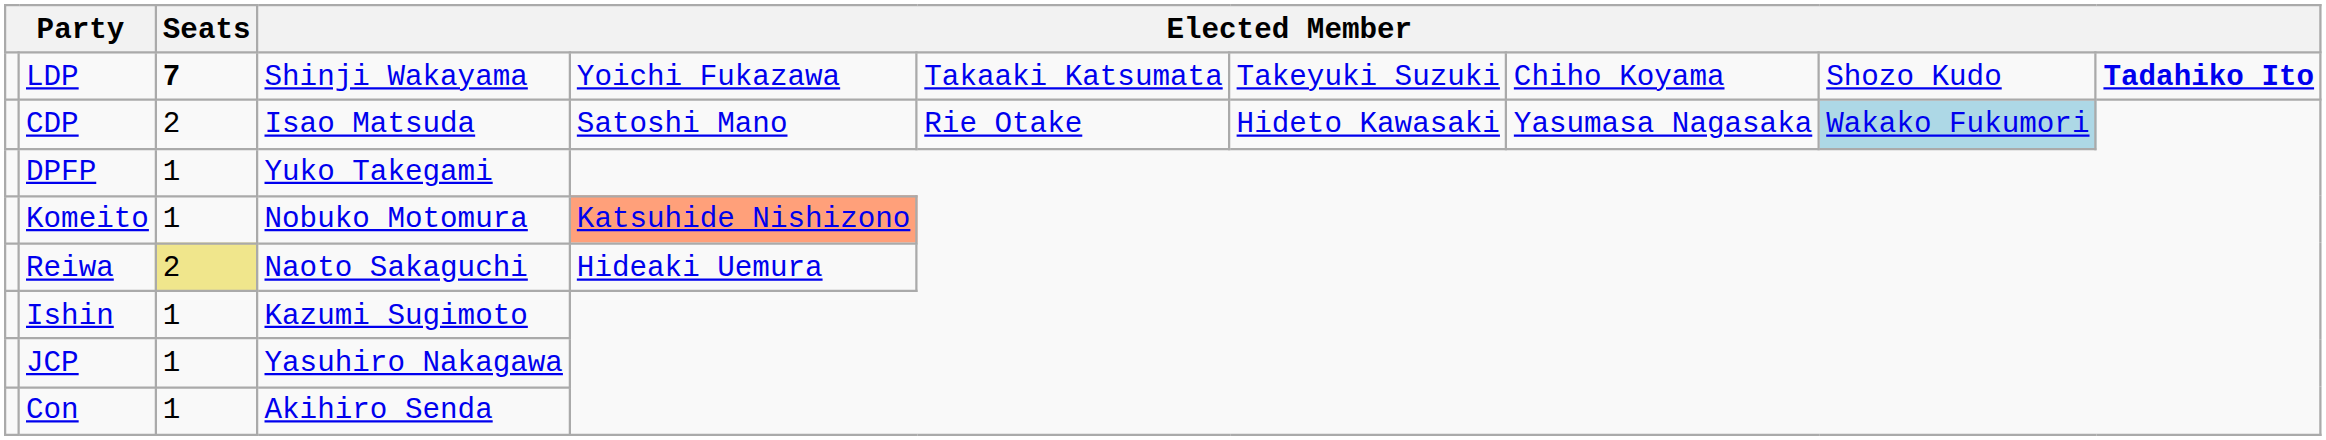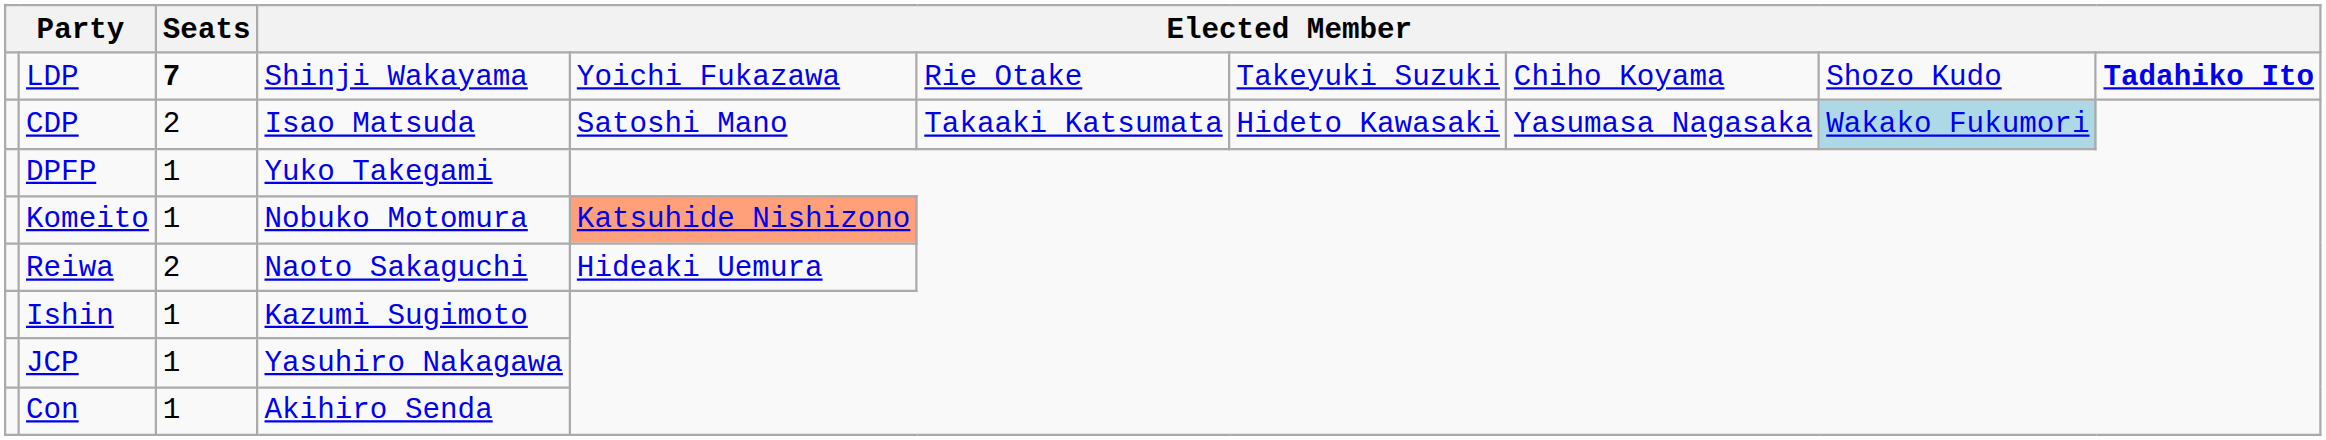 <table class="wikitable">
 <tr>
 <th colspan=2>Party</th>
 <th>Seats</th>
 <th colspan=7>Elected Member</th>
 </tr>
 <tr>
 <td bgcolor=></td>
 <td><a href='#'>LDP</a></td>
 <td><strong>7</strong></td>
 <td><a href='#'>Shinji Wakayama</a></td>
 <td><a href='#'>Yoichi Fukazawa</a></td>
-<td><a href='#'>Takaaki Katsumata</a></td>
+<td><a href='#'>Rie Otake</a></td>
 <td><a href='#'>Takeyuki Suzuki</a></td>
 <td><a href='#'>Chiho Koyama</a></td>
 <td><a href='#'>Shozo Kudo</a></td>
 <td><strong><a href='#'>Tadahiko Ito</a></strong></td>
 </tr>
 <tr>
 <td bgcolor=></td>
 <td><a href='#'>CDP</a></td>
 <td>2</td>
 <td><a href='#'>Isao Matsuda</a></td>
 <td><a href='#'>Satoshi Mano</a></td>
-<td><a href='#'>Rie Otake</a></td>
+<td><a href='#'>Takaaki Katsumata</a></td>
 <td><a href='#'>Hideto Kawasaki</a></td>
 <td><a href='#'>Yasumasa Nagasaka</a></td>
 <td style="background: lightblue;"><a href='#'>Wakako Fukumori</a></td>
 </tr>
 <tr>
 <td bgcolor=></td>
 <td><a href='#'>DPFP</a></td>
 <td>1</td>
 <td bgcolor=><a href='#'>Yuko Takegami</a></td>
 </tr>
 <tr>
 <td bgcolor=></td>
 <td><a href='#'>Komeito</a></td>
 <td>1</td>
 <td><a href='#'>Nobuko Motomura</a></td>
 <td style="background: lightsalmon;"><a href='#'>Katsuhide Nishizono</a></td>
 </tr>
 <tr>
 <td bgcolor=></td>
 <td><a href='#'>Reiwa</a></td>
-<td style="background: khaki;">2</td>
+<td>2</td>
 <td><a href='#'>Naoto Sakaguchi</a></td>
 <td><a href='#'>Hideaki Uemura</a></td>
 </tr>
 <tr>
 <td bgcolor=></td>
 <td><a href='#'>Ishin</a></td>
 <td>1</td>
 <td><a href='#'>Kazumi Sugimoto</a></td>
 </tr>
 <tr>
 <td bgcolor=></td>
 <td><a href='#'>JCP</a></td>
 <td>1</td>
 <td><a href='#'>Yasuhiro Nakagawa</a></td>
 </tr>
 <tr>
 <td bgcolor=></td>
 <td><a href='#'>Con</a></td>
 <td>1</td>
 <td><a href='#'>Akihiro Senda</a></td>
 </tr>
 </table>
